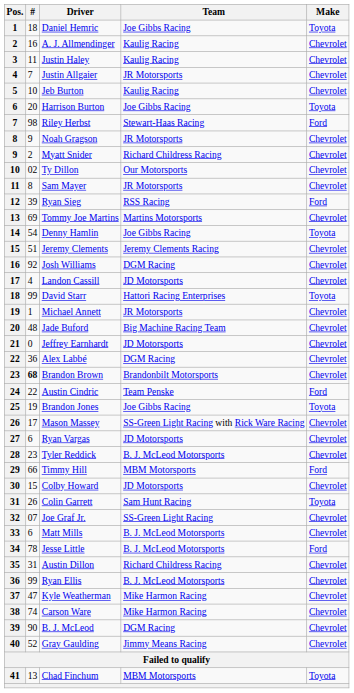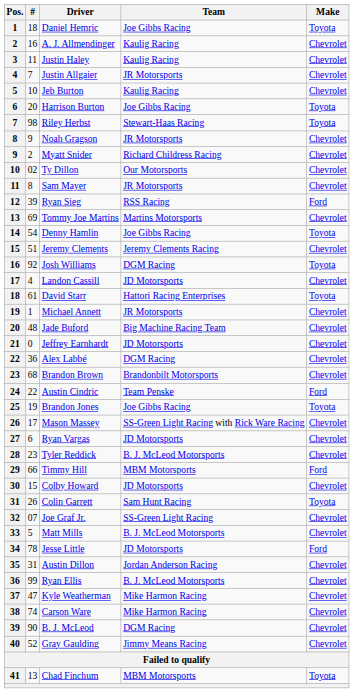 <table class="wikitable" style="font-size:95%">
 <tr>
 <th>Pos.</th>
 <th>#</th>
 <th>Driver</th>
 <th>Team</th>
 <th>Make</th>
 </tr>
 <tr>
 <th>1</th>
 <td>18</td>
 <td><a href='#'>Daniel Hemric</a></td>
 <td><a href='#'>Joe Gibbs Racing</a></td>
 <td><a href='#'>Toyota</a></td>
 </tr>
 <tr>
 <th>2</th>
 <td>16</td>
 <td><a href='#'>A. J. Allmendinger</a></td>
 <td><a href='#'>Kaulig Racing</a></td>
 <td><a href='#'>Chevrolet</a></td>
 </tr>
 <tr>
 <th>3</th>
 <td>11</td>
 <td><a href='#'>Justin Haley</a></td>
 <td><a href='#'>Kaulig Racing</a></td>
 <td><a href='#'>Chevrolet</a></td>
 </tr>
 <tr>
 <th>4</th>
 <td>7</td>
 <td><a href='#'>Justin Allgaier</a></td>
 <td><a href='#'>JR Motorsports</a></td>
 <td><a href='#'>Chevrolet</a></td>
 </tr>
 <tr>
 <th>5</th>
 <td>10</td>
 <td><a href='#'>Jeb Burton</a></td>
 <td><a href='#'>Kaulig Racing</a></td>
 <td><a href='#'>Chevrolet</a></td>
 </tr>
 <tr>
 <th>6</th>
 <td>20</td>
 <td><a href='#'>Harrison Burton</a></td>
 <td><a href='#'>Joe Gibbs Racing</a></td>
 <td><a href='#'>Toyota</a></td>
 </tr>
 <tr>
 <th>7</th>
 <td>98</td>
 <td><a href='#'>Riley Herbst</a></td>
 <td><a href='#'>Stewart-Haas Racing</a></td>
-<td><a href='#'>Ford</a></td>
+<td><a href='#'>Toyota</a></td>
 </tr>
 <tr>
 <th>8</th>
 <td>9</td>
 <td><a href='#'>Noah Gragson</a></td>
 <td><a href='#'>JR Motorsports</a></td>
 <td><a href='#'>Chevrolet</a></td>
 </tr>
 <tr>
 <th>9</th>
 <td>2</td>
 <td><a href='#'>Myatt Snider</a></td>
 <td><a href='#'>Richard Childress Racing</a></td>
 <td><a href='#'>Chevrolet</a></td>
 </tr>
 <tr>
 <th>10</th>
 <td>02</td>
 <td><a href='#'>Ty Dillon</a></td>
 <td><a href='#'>Our Motorsports</a></td>
 <td><a href='#'>Chevrolet</a></td>
 </tr>
 <tr>
 <th>11</th>
 <td>8</td>
 <td><a href='#'>Sam Mayer</a></td>
 <td><a href='#'>JR Motorsports</a></td>
 <td><a href='#'>Chevrolet</a></td>
 </tr>
 <tr>
 <th>12</th>
 <td>39</td>
 <td><a href='#'>Ryan Sieg</a></td>
 <td><a href='#'>RSS Racing</a></td>
 <td><a href='#'>Ford</a></td>
 </tr>
 <tr>
 <th>13</th>
 <td>69</td>
 <td><a href='#'>Tommy Joe Martins</a></td>
 <td><a href='#'>Martins Motorsports</a></td>
 <td><a href='#'>Chevrolet</a></td>
 </tr>
 <tr>
 <th>14</th>
 <td>54</td>
 <td><a href='#'>Denny Hamlin</a></td>
 <td><a href='#'>Joe Gibbs Racing</a></td>
 <td><a href='#'>Toyota</a></td>
 </tr>
 <tr>
 <th>15</th>
 <td>51</td>
 <td><a href='#'>Jeremy Clements</a></td>
 <td><a href='#'>Jeremy Clements Racing</a></td>
 <td><a href='#'>Chevrolet</a></td>
 </tr>
 <tr>
 <th>16</th>
 <td>92</td>
 <td><a href='#'>Josh Williams</a></td>
 <td><a href='#'>DGM Racing</a></td>
-<td><a href='#'>Chevrolet</a></td>
+<td><a href='#'>Toyota</a></td>
 </tr>
 <tr>
 <th>17</th>
 <td>4</td>
 <td><a href='#'>Landon Cassill</a></td>
 <td><a href='#'>JD Motorsports</a></td>
 <td><a href='#'>Chevrolet</a></td>
 </tr>
 <tr>
 <th>18</th>
-<td>99</td>
+<td>61</td>
 <td><a href='#'>David Starr</a></td>
 <td><a href='#'>Hattori Racing Enterprises</a></td>
 <td><a href='#'>Toyota</a></td>
 </tr>
 <tr>
 <th>19</th>
 <td>1</td>
 <td><a href='#'>Michael Annett</a></td>
 <td><a href='#'>JR Motorsports</a></td>
 <td><a href='#'>Chevrolet</a></td>
 </tr>
 <tr>
 <th>20</th>
 <td>48</td>
 <td><a href='#'>Jade Buford</a></td>
 <td><a href='#'>Big Machine Racing Team</a></td>
 <td><a href='#'>Chevrolet</a></td>
 </tr>
 <tr>
 <th>21</th>
 <td>0</td>
 <td><a href='#'>Jeffrey Earnhardt</a></td>
 <td><a href='#'>JD Motorsports</a></td>
 <td><a href='#'>Chevrolet</a></td>
 </tr>
 <tr>
 <th>22</th>
 <td>36</td>
 <td><a href='#'>Alex Labbé</a></td>
 <td><a href='#'>DGM Racing</a></td>
 <td><a href='#'>Chevrolet</a></td>
 </tr>
 <tr>
 <th>23</th>
-<td><strong>68</strong></td>
+<td>68</td>
 <td><a href='#'>Brandon Brown</a></td>
 <td><a href='#'>Brandonbilt Motorsports</a></td>
 <td><a href='#'>Chevrolet</a></td>
 </tr>
 <tr>
 <th>24</th>
 <td>22</td>
 <td><a href='#'>Austin Cindric</a></td>
 <td><a href='#'>Team Penske</a></td>
 <td><a href='#'>Ford</a></td>
 </tr>
 <tr>
 <th>25</th>
 <td>19</td>
 <td><a href='#'>Brandon Jones</a></td>
 <td><a href='#'>Joe Gibbs Racing</a></td>
 <td><a href='#'>Toyota</a></td>
 </tr>
 <tr>
 <th>26</th>
 <td>17</td>
 <td><a href='#'>Mason Massey</a></td>
 <td><a href='#'>SS-Green Light Racing</a> with <a href='#'>Rick Ware Racing</a></td>
 <td><a href='#'>Chevrolet</a></td>
 </tr>
 <tr>
 <th>27</th>
 <td>6</td>
 <td><a href='#'>Ryan Vargas</a></td>
 <td><a href='#'>JD Motorsports</a></td>
 <td><a href='#'>Chevrolet</a></td>
 </tr>
 <tr>
 <th>28</th>
 <td>23</td>
 <td><a href='#'>Tyler Reddick</a></td>
 <td><a href='#'>B. J. McLeod Motorsports</a></td>
 <td><a href='#'>Chevrolet</a></td>
 </tr>
 <tr>
 <th>29</th>
 <td>66</td>
 <td><a href='#'>Timmy Hill</a></td>
 <td><a href='#'>MBM Motorsports</a></td>
 <td><a href='#'>Ford</a></td>
 </tr>
 <tr>
 <th>30</th>
 <td>15</td>
 <td><a href='#'>Colby Howard</a></td>
 <td><a href='#'>JD Motorsports</a></td>
 <td><a href='#'>Chevrolet</a></td>
 </tr>
 <tr>
 <th>31</th>
 <td>26</td>
 <td><a href='#'>Colin Garrett</a></td>
 <td><a href='#'>Sam Hunt Racing</a></td>
 <td><a href='#'>Toyota</a></td>
 </tr>
 <tr>
 <th>32</th>
 <td>07</td>
 <td><a href='#'>Joe Graf Jr.</a></td>
 <td><a href='#'>SS-Green Light Racing</a></td>
 <td><a href='#'>Chevrolet</a></td>
 </tr>
 <tr>
 <th>33</th>
-<td>6</td>
+<td>5</td>
 <td><a href='#'>Matt Mills</a></td>
 <td><a href='#'>B. J. McLeod Motorsports</a></td>
 <td><a href='#'>Chevrolet</a></td>
 </tr>
 <tr>
 <th>34</th>
 <td>78</td>
 <td><a href='#'>Jesse Little</a></td>
-<td><a href='#'>B. J. McLeod Motorsports</a></td>
+<td><a href='#'>JD Motorsports</a></td>
 <td><a href='#'>Ford</a></td>
 </tr>
 <tr>
 <th>35</th>
 <td>31</td>
 <td><a href='#'>Austin Dillon</a></td>
-<td><a href='#'>Richard Childress Racing</a></td>
+<td><a href='#'>Jordan Anderson Racing</a></td>
 <td><a href='#'>Chevrolet</a></td>
 </tr>
 <tr>
 <th>36</th>
 <td>99</td>
 <td><a href='#'>Ryan Ellis</a></td>
 <td><a href='#'>B. J. McLeod Motorsports</a></td>
 <td><a href='#'>Chevrolet</a></td>
 </tr>
 <tr>
 <th>37</th>
 <td>47</td>
 <td><a href='#'>Kyle Weatherman</a></td>
 <td><a href='#'>Mike Harmon Racing</a></td>
 <td><a href='#'>Chevrolet</a></td>
 </tr>
 <tr>
 <th>38</th>
 <td>74</td>
 <td><a href='#'>Carson Ware</a></td>
 <td><a href='#'>Mike Harmon Racing</a></td>
 <td><a href='#'>Chevrolet</a></td>
 </tr>
 <tr>
 <th>39</th>
 <td>90</td>
 <td><a href='#'>B. J. McLeod</a></td>
 <td><a href='#'>DGM Racing</a></td>
 <td><a href='#'>Chevrolet</a></td>
 </tr>
 <tr>
 <th>40</th>
 <td>52</td>
 <td><a href='#'>Gray Gaulding</a></td>
 <td><a href='#'>Jimmy Means Racing</a></td>
 <td><a href='#'>Chevrolet</a></td>
 </tr>
 <tr>
 <th colspan="5">Failed to qualify</th>
 </tr>
 <tr>
 <th>41</th>
 <td>13</td>
 <td><a href='#'>Chad Finchum</a></td>
 <td><a href='#'>MBM Motorsports</a></td>
 <td><a href='#'>Toyota</a></td>
 </tr>
 <tr>
 <th colspan="5"></th>
 </tr>
 </table>
